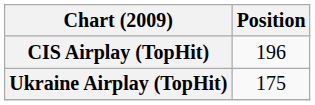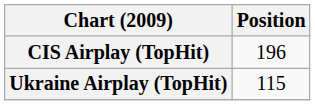 <table class="wikitable sortable plainrowheaders" style="text-align:center;">
 <tr>
 <th scope="col">Chart (2009)</th>
 <th scope="col">Position</th>
 </tr>
 <tr>
 <th scope="row">CIS Airplay (TopHit)</th>
 <td>196</td>
 </tr>
 <tr>
 <th scope="row">Ukraine Airplay (TopHit)</th>
-<td>175</td>
+<td>115</td>
 </tr>
 <tr>
 </tr>
 </table>
